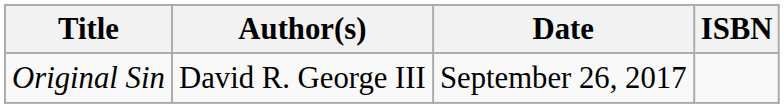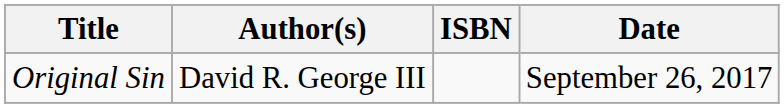 <table class="wikitable">
 <tr>
 <th>Title</th>
 <th>Author(s)</th>
+<th>ISBN</th>
 <th>Date</th>
-<th>ISBN</th>
 </tr>
 <tr>
 <td><em>Original Sin</em></td>
 <td>David R. George III</td>
+<td></td>
 <td>September 26, 2017</td>
-<td></td>
 </tr>
 </table>
